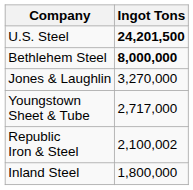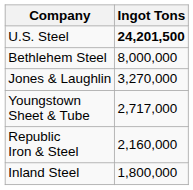 <table class=wikitable style="float:right">
 <tr>
 <th>Company</th>
 <th>Ingot Tons</th>
 </tr>
 <tr>
 <td>U.S. Steel</td>
 <td><strong>24,201,500</strong></td>
 </tr>
 <tr>
 <td>Bethlehem Steel</td>
-<td><strong>8,000,000</strong></td>
+<td>8,000,000</td>
 </tr>
 <tr>
 <td>Jones & Laughlin</td>
 <td>3,270,000</td>
 </tr>
 <tr>
 <td>Youngstown<br>Sheet & Tube</td>
 <td>2,717,000</td>
 </tr>
 <tr>
 <td>Republic<br>Iron & Steel</td>
-<td>2,100,002</td>
+<td>2,160,000</td>
 </tr>
 <tr>
 <td>Inland Steel</td>
 <td>1,800,000</td>
 </tr>
 </table>
